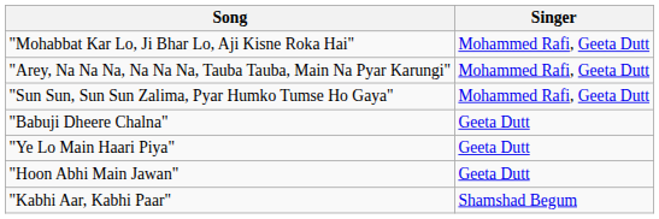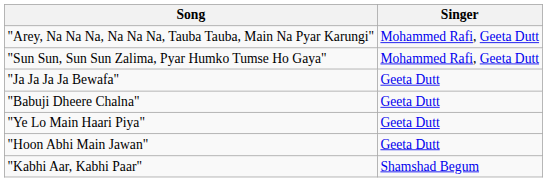 <table class="wikitable">
 <tr>
 <th>Song</th>
 <th>Singer</th>
-</tr>
-<tr>
-<td>"Mohabbat Kar Lo, Ji Bhar Lo, Aji Kisne Roka Hai"</td>
-<td><a href='#'>Mohammed Rafi</a>, <a href='#'>Geeta Dutt</a></td>
 </tr>
 <tr>
 <td>"Arey, Na Na Na, Na Na Na, Tauba Tauba, Main Na Pyar Karungi"</td>
 <td><a href='#'>Mohammed Rafi</a>, <a href='#'>Geeta Dutt</a></td>
 </tr>
 <tr>
 <td>"Sun Sun, Sun Sun Zalima, Pyar Humko Tumse Ho Gaya"</td>
 <td><a href='#'>Mohammed Rafi</a>, <a href='#'>Geeta Dutt</a></td>
+</tr>
+<tr>
+<td>"Ja Ja Ja Ja Bewafa"</td>
+<td><a href='#'>Geeta Dutt</a></td>
 </tr>
 <tr>
 <td>"Babuji Dheere Chalna"</td>
 <td><a href='#'>Geeta Dutt</a></td>
 </tr>
 <tr>
 <td>"Ye Lo Main Haari Piya"</td>
 <td><a href='#'>Geeta Dutt</a></td>
 </tr>
 <tr>
 <td>"Hoon Abhi Main Jawan"</td>
 <td><a href='#'>Geeta Dutt</a></td>
 </tr>
 <tr>
 <td>"Kabhi Aar, Kabhi Paar"</td>
 <td><a href='#'>Shamshad Begum</a></td>
 </tr>
 </table>
